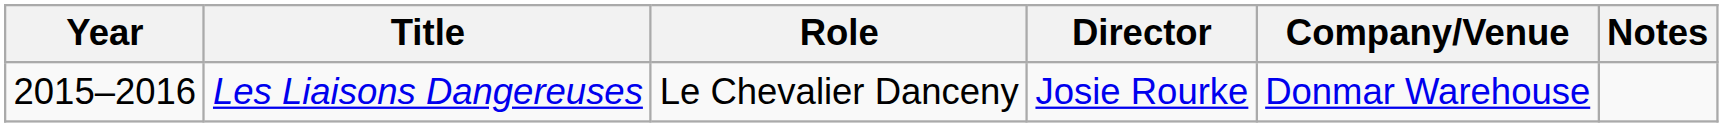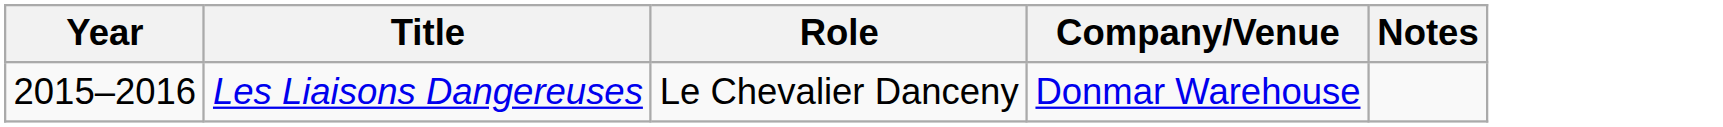 <table class="wikitable">
 <tr>
 <th>Year</th>
 <th>Title</th>
 <th>Role</th>
-<th>Director</th>
 <th>Company/Venue</th>
 <th>Notes</th>
 </tr>
 <tr>
 <td>2015–2016</td>
 <td><em><a href='#'>Les Liaisons Dangereuses</a></em></td>
 <td>Le Chevalier Danceny</td>
-<td><a href='#'>Josie Rourke</a></td>
 <td><a href='#'>Donmar Warehouse</a></td>
 <td></td>
 </tr>
 </table>
